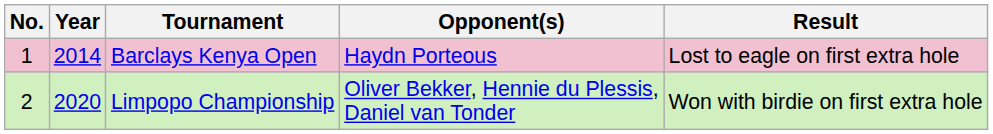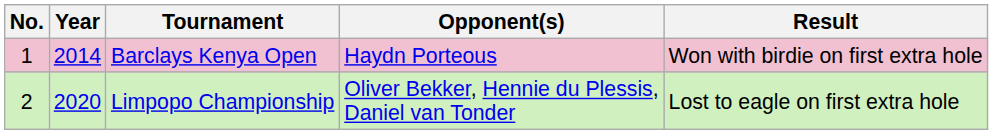 <table class="wikitable" style="font-size:95%;">
 <tr>
 <th>No.</th>
 <th>Year</th>
 <th>Tournament</th>
 <th>Opponent(s)</th>
 <th>Result</th>
 </tr>
 <tr style="background:#F2C1D1;">
 <td align=center>1</td>
 <td><a href='#'>2014</a></td>
 <td><a href='#'>Barclays Kenya Open</a></td>
 <td> <a href='#'>Haydn Porteous</a></td>
-<td>Lost to eagle on first extra hole</td>
+<td>Won with birdie on first extra hole</td>
 </tr>
 <tr style="background:#D0F0C0;">
 <td align=center>2</td>
 <td><a href='#'>2020</a></td>
 <td><a href='#'>Limpopo Championship</a></td>
 <td> <a href='#'>Oliver Bekker</a>,  <a href='#'>Hennie du Plessis</a>,<br> <a href='#'>Daniel van Tonder</a></td>
-<td>Won with birdie on first extra hole</td>
+<td>Lost to eagle on first extra hole</td>
 </tr>
 </table>
